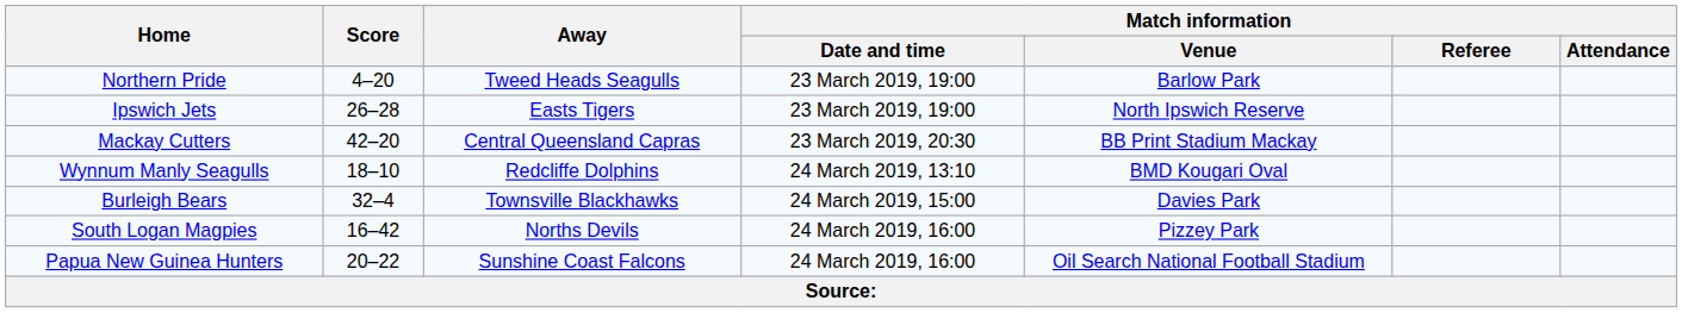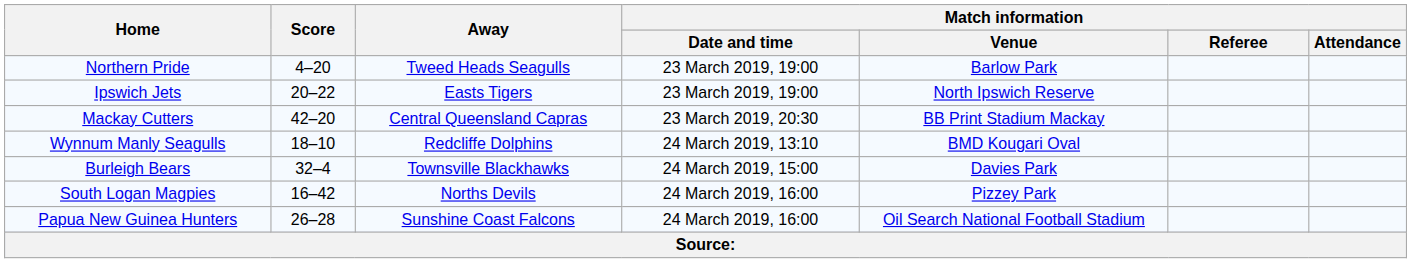 <table class="wikitable" width="100%" style="border-collapse:collapse; font-size:90%; text-align:center;">
 <tr>
 <th rowspan="2" width="19%">Home</th>
 <th rowspan="2" width="6%">Score</th>
 <th rowspan="2" width="19%">Away</th>
 <th colspan="4">Match information</th>
 </tr>
 <tr bgcolor="#CCCCCC">
 <th width="17%">Date and time</th>
 <th width="22%">Venue</th>
 <th width="10%">Referee</th>
 <th width="7%">Attendance</th>
 </tr>
 <tr bgcolor="#F5FAFF">
 <td> <a href='#'>Northern Pride</a></td>
 <td>4–20</td>
 <td> <a href='#'>Tweed Heads Seagulls</a></td>
 <td>23 March 2019, 19:00</td>
 <td><a href='#'>Barlow Park</a></td>
 <td></td>
 <td></td>
 </tr>
 <tr bgcolor="#F5FAFF">
 <td> <a href='#'>Ipswich Jets</a></td>
-<td>26–28</td>
+<td>20–22</td>
 <td> <a href='#'>Easts Tigers</a></td>
 <td>23 March 2019, 19:00</td>
 <td><a href='#'>North Ipswich Reserve</a></td>
 <td></td>
 <td></td>
 </tr>
 <tr bgcolor="#F5FAFF">
 <td> <a href='#'>Mackay Cutters</a></td>
 <td>42–20</td>
 <td> <a href='#'>Central Queensland Capras</a></td>
 <td>23 March 2019, 20:30</td>
 <td><a href='#'>BB Print Stadium Mackay</a></td>
 <td></td>
 <td></td>
 </tr>
 <tr bgcolor="#F5FAFF">
 <td> <a href='#'>Wynnum Manly Seagulls</a></td>
 <td>18–10</td>
 <td> <a href='#'>Redcliffe Dolphins</a></td>
 <td>24 March 2019, 13:10</td>
 <td><a href='#'>BMD Kougari Oval</a></td>
 <td></td>
 <td></td>
 </tr>
 <tr bgcolor="#F5FAFF">
 <td> <a href='#'>Burleigh Bears</a></td>
 <td>32–4</td>
 <td> <a href='#'>Townsville Blackhawks</a></td>
 <td>24 March 2019, 15:00</td>
 <td><a href='#'>Davies Park</a></td>
 <td></td>
 <td></td>
 </tr>
 <tr bgcolor="#F5FAFF">
 <td> <a href='#'>South Logan Magpies</a></td>
 <td>16–42</td>
 <td> <a href='#'>Norths Devils</a></td>
 <td>24 March 2019, 16:00</td>
 <td><a href='#'>Pizzey Park</a></td>
 <td></td>
 <td></td>
 </tr>
 <tr bgcolor="#F5FAFF">
 <td> <a href='#'>Papua New Guinea Hunters</a></td>
-<td>20–22</td>
+<td>26–28</td>
 <td> <a href='#'>Sunshine Coast Falcons</a></td>
 <td>24 March 2019, 16:00</td>
 <td><a href='#'>Oil Search National Football Stadium</a></td>
 <td></td>
 <td></td>
 </tr>
 <tr bgcolor="#C1D8FF">
 <th colspan="7">Source:</th>
 </tr>
 </table>
